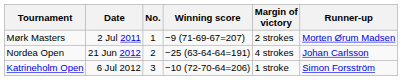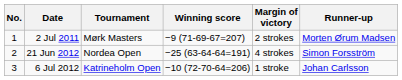 <table class="wikitable" style="font-size:95%;">
 <tr>
+<th>No.</th>
+<th>Date</th>
 <th>Tournament</th>
-<th>Date</th>
-<th>No.</th>
 <th>Winning score</th>
 <th>Margin of<br>victory</th>
 <th>Runner-up</th>
 </tr>
 <tr>
+<td align=center>1</td>
+<td align=right>2 Jul <a href='#'>2011</a></td>
 <td>Mørk Masters</td>
-<td align=right>2 Jul <a href='#'>2011</a></td>
-<td align=center>1</td>
 <td>−9 (71-69-67=207)</td>
 <td>2 strokes</td>
 <td> <a href='#'>Morten Ørum Madsen</a></td>
 </tr>
 <tr>
+<td align=center>2</td>
+<td align=right>21 Jun <a href='#'>2012</a></td>
 <td>Nordea Open</td>
-<td align=right>21 Jun <a href='#'>2012</a></td>
-<td align=center>2</td>
 <td>−25 (63-64-64=191)</td>
 <td>4 strokes</td>
+<td> <a href='#'>Simon Forsström</a></td>
+</tr>
+<tr>
+<td align=center>3</td>
+<td align=right>6 Jul 2012</td>
+<td><a href='#'>Katrineholm Open</a></td>
+<td>−10 (72-70-64=206)</td>
+<td>1 stroke</td>
 <td> <a href='#'>Johan Carlsson</a></td>
 </tr>
-<tr>
-<td><a href='#'>Katrineholm Open</a></td>
-<td align=right>6 Jul 2012</td>
-<td align=center>3</td>
-<td>−10 (72-70-64=206)</td>
-<td>1 stroke</td>
-<td> <a href='#'>Simon Forsström</a></td>
-</tr>
 </table>
